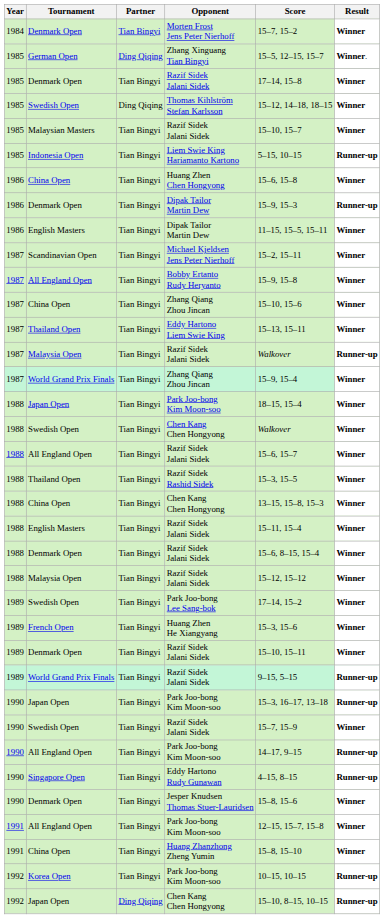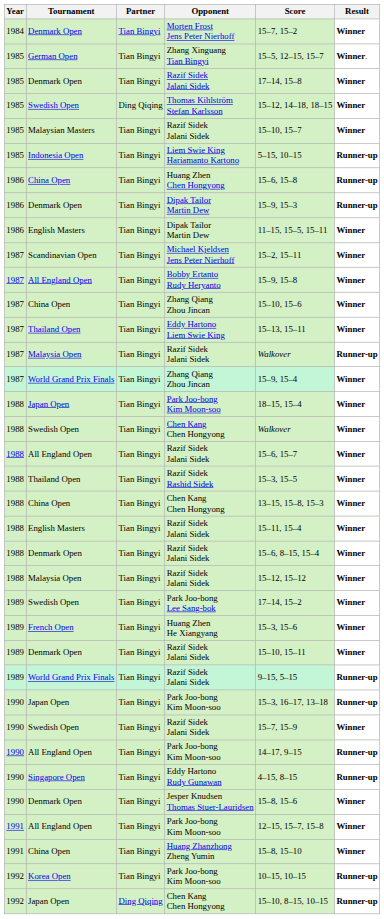 <table class="sortable wikitable" style="font-size: 90%;">
 <tr>
 <th>Year</th>
 <th>Tournament</th>
 <th>Partner</th>
 <th>Opponent</th>
 <th>Score</th>
 <th>Result</th>
 </tr>
 <tr style="background:#D4F1C5">
 <td align="center">1984</td>
 <td><a href='#'>Denmark Open</a></td>
 <td> <a href='#'>Tian Bingyi</a></td>
 <td> <a href='#'>Morten Frost</a><br> <a href='#'>Jens Peter Nierhoff</a></td>
 <td>15–7, 15–2</td>
 <td style="text-align:left; background:white"> <strong>Winner</strong></td>
 </tr>
 <tr style="background:#D4F1C5">
 <td align="center">1985</td>
 <td><a href='#'>German Open</a></td>
-<td> <a href='#'>Ding Qiqing</a></td>
+<td> Tian Bingyi</td>
 <td> Zhang Xinguang<br> <a href='#'>Tian Bingyi</a></td>
 <td>15–5, 12–15, 15–7</td>
 <td style="text-align:left; background:white"> <strong>Winner</strong>.</td>
 </tr>
 <tr style="background:#D4F1C5">
 <td align="center">1985</td>
 <td>Denmark Open</td>
 <td> Tian Bingyi</td>
 <td> <a href='#'>Razif Sidek</a><br> <a href='#'>Jalani Sidek</a></td>
 <td>17–14, 15–8</td>
 <td style="text-align:left; background:white"> <strong>Winner</strong></td>
 </tr>
 <tr style="background:#D4F1C5">
 <td align="center">1985</td>
 <td><a href='#'>Swedish Open</a></td>
 <td> Ding Qiqing</td>
 <td> <a href='#'>Thomas Kihlström</a><br> <a href='#'>Stefan Karlsson</a></td>
 <td>15–12, 14–18, 18–15</td>
 <td style="text-align:left; background:white"> <strong>Winner</strong></td>
 </tr>
 <tr style="background:#D4F1C5">
 <td align="center">1985</td>
 <td>Malaysian Masters</td>
 <td> Tian Bingyi</td>
 <td> Razif Sidek<br> Jalani Sidek</td>
 <td>15–10, 15–7</td>
 <td style="text-align:left; background:white"> <strong>Winner</strong></td>
 </tr>
 <tr style="background:#D4F1C5">
 <td align="center">1985</td>
 <td><a href='#'>Indonesia Open</a></td>
 <td> Tian Bingyi</td>
 <td> <a href='#'>Liem Swie King</a><br> <a href='#'>Hariamanto Kartono</a></td>
 <td>5–15, 10–15</td>
 <td style="text-align:left; background:white"> <strong>Runner-up</strong></td>
 </tr>
 <tr style="background:#D4F1C5">
 <td align="center">1986</td>
 <td><a href='#'>China Open</a></td>
 <td> Tian Bingyi</td>
 <td> Huang Zhen<br> <a href='#'>Chen Hongyong</a></td>
 <td>15–6, 15–8</td>
-<td style="text-align:left; background:white"> <strong>Winner</strong></td>
+<td style="text-align:left; background:white"> <strong>Runner-up</strong></td>
 </tr>
 <tr style="background:#D4F1C5">
 <td align="center">1986</td>
 <td>Denmark Open</td>
 <td> Tian Bingyi</td>
 <td> <a href='#'>Dipak Tailor</a><br> <a href='#'>Martin Dew</a></td>
 <td>15–9, 15–3</td>
 <td style="text-align:left; background:white"> <strong>Runner-up</strong></td>
 </tr>
 <tr style="background:#D4F1C5">
 <td align="center">1986</td>
 <td>English Masters</td>
 <td> Tian Bingyi</td>
 <td> Dipak Tailor<br> Martin Dew</td>
 <td>11–15, 15–5, 15–11</td>
 <td style="text-align:left; background:white"> <strong>Winner</strong></td>
 </tr>
 <tr style="background:#D4F1C5">
 <td align="center">1987</td>
 <td>Scandinavian Open</td>
 <td> Tian Bingyi</td>
 <td> <a href='#'>Michael Kjeldsen</a><br> <a href='#'>Jens Peter Nierhoff</a></td>
 <td>15–2, 15–11</td>
 <td style="text-align:left; background:white"> <strong>Winner</strong></td>
 </tr>
 <tr style="background:#D4F1C5">
 <td align="center"><a href='#'>1987</a></td>
 <td><a href='#'>All England Open</a></td>
 <td> Tian Bingyi</td>
 <td> <a href='#'>Bobby Ertanto</a><br> <a href='#'>Rudy Heryanto</a></td>
 <td>15–9, 15–8</td>
 <td style="text-align:left; background:white"> <strong>Winner</strong></td>
 </tr>
 <tr style="background:#D4F1C5">
 <td align="center">1987</td>
 <td>China Open</td>
 <td> Tian Bingyi</td>
 <td> Zhang Qiang<br> Zhou Jincan</td>
 <td>15–10, 15–6</td>
 <td style="text-align:left; background:white"> <strong>Winner</strong></td>
 </tr>
 <tr style="background:#D4F1C5">
 <td align="center">1987</td>
 <td><a href='#'>Thailand Open</a></td>
 <td> Tian Bingyi</td>
 <td> <a href='#'>Eddy Hartono</a><br> <a href='#'>Liem Swie King</a></td>
 <td>15–13, 15–11</td>
 <td style="text-align:left; background:white"> <strong>Winner</strong></td>
 </tr>
 <tr style="background:#D4F1C5">
 <td align="center">1987</td>
 <td><a href='#'>Malaysia Open</a></td>
 <td> Tian Bingyi</td>
 <td> Razif Sidek<br> Jalani Sidek</td>
 <td><em>Walkover</em></td>
 <td style="text-align:left; background:white"> <strong>Runner-up</strong></td>
 </tr>
 <tr style="background:#C3F6D7">
 <td align="center">1987</td>
 <td><a href='#'>World Grand Prix Finals</a></td>
 <td> Tian Bingyi</td>
 <td> Zhang Qiang<br> Zhou Jincan</td>
 <td>15–9, 15–4</td>
 <td style="text-align:left; background:white"> <strong>Winner</strong></td>
 </tr>
 <tr style="background:#D4F1C5">
 <td align="center">1988</td>
 <td><a href='#'>Japan Open</a></td>
 <td> Tian Bingyi</td>
 <td> <a href='#'>Park Joo-bong</a><br> <a href='#'>Kim Moon-soo</a></td>
 <td>18–15, 15–4</td>
 <td style="text-align:left; background:white"> <strong>Winner</strong></td>
 </tr>
 <tr style="background:#D4F1C5">
 <td align="center">1988</td>
 <td>Swedish Open</td>
 <td> Tian Bingyi</td>
 <td> <a href='#'>Chen Kang</a> <br> Chen Hongyong</td>
 <td><em>Walkover</em></td>
 <td style="text-align:left; background:white"> <strong>Winner</strong></td>
 </tr>
 <tr style="background:#D4F1C5">
 <td align="center"><a href='#'>1988</a></td>
 <td>All England Open</td>
 <td> Tian Bingyi</td>
 <td> Razif Sidek<br> Jalani Sidek</td>
 <td>15–6, 15–7</td>
 <td style="text-align:left; background:white"> <strong>Winner</strong></td>
 </tr>
 <tr style="background:#D4F1C5">
 <td align="center">1988</td>
 <td>Thailand Open</td>
 <td> Tian Bingyi</td>
 <td> Razif Sidek<br> <a href='#'>Rashid Sidek</a></td>
 <td>15–3, 15–5</td>
 <td style="text-align:left; background:white"> <strong>Winner</strong></td>
 </tr>
 <tr style="background:#D4F1C5">
 <td align="center">1988</td>
 <td>China Open</td>
 <td> Tian Bingyi</td>
 <td> Chen Kang <br> Chen Hongyong</td>
 <td>13–15, 15–8, 15–3</td>
 <td style="text-align:left; background:white"> <strong>Winner</strong></td>
 </tr>
 <tr style="background:#D4F1C5">
 <td align="center">1988</td>
 <td>English Masters</td>
 <td> Tian Bingyi</td>
 <td> Razif Sidek<br> Jalani Sidek</td>
 <td>15–11, 15–4</td>
 <td style="text-align:left; background:white"> <strong>Winner</strong></td>
 </tr>
 <tr style="background:#D4F1C5">
 <td align="center">1988</td>
 <td>Denmark Open</td>
 <td> Tian Bingyi</td>
 <td> Razif Sidek<br> Jalani Sidek</td>
 <td>15–6, 8–15, 15–4</td>
 <td style="text-align:left; background:white"> <strong>Winner</strong></td>
 </tr>
 <tr style="background:#D4F1C5">
 <td align="center">1988</td>
 <td>Malaysia Open</td>
 <td> Tian Bingyi</td>
 <td> Razif Sidek<br> Jalani Sidek</td>
 <td>15–12, 15–12</td>
 <td style="text-align:left; background:white"> <strong>Winner</strong></td>
 </tr>
 <tr style="background:#D4F1C5">
 <td align="center">1989</td>
 <td>Swedish Open</td>
 <td> Tian Bingyi</td>
 <td> Park Joo-bong<br> <a href='#'>Lee Sang-bok</a></td>
 <td>17–14, 15–2</td>
 <td style="text-align:left; background:white"> <strong>Winner</strong></td>
 </tr>
 <tr style="background:#D4F1C5">
 <td align="center">1989</td>
 <td><a href='#'>French Open</a></td>
 <td> Tian Bingyi</td>
 <td> Huang Zhen<br> He Xiangyang</td>
 <td>15–3, 15–6</td>
 <td style="text-align:left; background:white"> <strong>Winner</strong></td>
 </tr>
 <tr style="background:#D4F1C5">
 <td align="center">1989</td>
 <td>Denmark Open</td>
 <td> Tian Bingyi</td>
 <td> Razif Sidek<br> Jalani Sidek</td>
 <td>15–10, 15–11</td>
 <td style="text-align:left; background:white"> <strong>Winner</strong></td>
 </tr>
 <tr style="background:#C3F6D7">
 <td align="center">1989</td>
 <td><a href='#'>World Grand Prix Finals</a></td>
 <td> Tian Bingyi</td>
 <td> Razif Sidek<br> Jalani Sidek</td>
 <td>9–15, 5–15</td>
 <td style="text-align:left; background:white"> <strong>Runner-up</strong></td>
 </tr>
 <tr style="background:#D4F1C5">
 <td align="center">1990</td>
 <td>Japan Open</td>
 <td> Tian Bingyi</td>
 <td> Park Joo-bong<br> Kim Moon-soo</td>
 <td>15–3, 16–17, 13–18</td>
 <td style="text-align:left; background:white"> <strong>Runner-up</strong></td>
 </tr>
 <tr style="background:#D4F1C5">
 <td align="center">1990</td>
 <td>Swedish Open</td>
 <td> Tian Bingyi</td>
 <td> Razif Sidek<br> Jalani Sidek</td>
 <td>15–7, 15–9</td>
 <td style="text-align:left; background:white"> <strong>Winner</strong></td>
 </tr>
 <tr style="background:#D4F1C5">
 <td align="center"><a href='#'>1990</a></td>
 <td>All England Open</td>
 <td> Tian Bingyi</td>
 <td> Park Joo-bong<br> Kim Moon-soo</td>
 <td>14–17, 9–15</td>
 <td style="text-align:left; background:white"> <strong>Runner-up</strong></td>
 </tr>
 <tr style="background:#D4F1C5">
 <td align="center">1990</td>
 <td><a href='#'>Singapore Open</a></td>
 <td> Tian Bingyi</td>
 <td> Eddy Hartono<br> <a href='#'>Rudy Gunawan</a></td>
 <td>4–15, 8–15</td>
 <td style="text-align:left; background:white"> <strong>Runner-up</strong></td>
 </tr>
 <tr style="background:#D4F1C5">
 <td align="center">1990</td>
 <td>Denmark Open</td>
 <td> Tian Bingyi</td>
 <td> Jesper Knudsen<br> <a href='#'>Thomas Stuer-Lauridsen</a></td>
 <td>15–8, 15–6</td>
 <td style="text-align:left; background:white"> <strong>Winner</strong></td>
 </tr>
 <tr style="background:#D4F1C5">
 <td align="center"><a href='#'>1991</a></td>
 <td>All England Open</td>
 <td> Tian Bingyi</td>
 <td> Park Joo-bong<br> Kim Moon-soo</td>
 <td>12–15, 15–7, 15–8</td>
 <td style="text-align:left; background:white"> <strong>Winner</strong></td>
 </tr>
 <tr style="background:#D4F1C5">
 <td align="center">1991</td>
 <td>China Open</td>
 <td> Tian Bingyi</td>
 <td> <a href='#'>Huang Zhanzhong</a> <br> Zheng Yumin</td>
 <td>15–8, 15–10</td>
 <td style="text-align:left; background:white"> <strong>Winner</strong></td>
 </tr>
 <tr style="background:#D4F1C5">
 <td align="center">1992</td>
 <td><a href='#'>Korea Open</a></td>
 <td> Tian Bingyi</td>
 <td> Park Joo-bong<br> Kim Moon-soo</td>
 <td>10–15, 10–15</td>
 <td style="text-align:left; background:white"> <strong>Runner-up</strong></td>
 </tr>
 <tr style="background:#D4F1C5">
 <td align="center">1992</td>
 <td>Japan Open</td>
 <td> <a href='#'>Ding Qiqing</a></td>
 <td> Chen Kang <br> Chen Hongyong</td>
 <td>15–10, 8–15, 10–15</td>
 <td style="text-align:left; background:white"> <strong>Runner-up</strong></td>
 </tr>
 </table>
